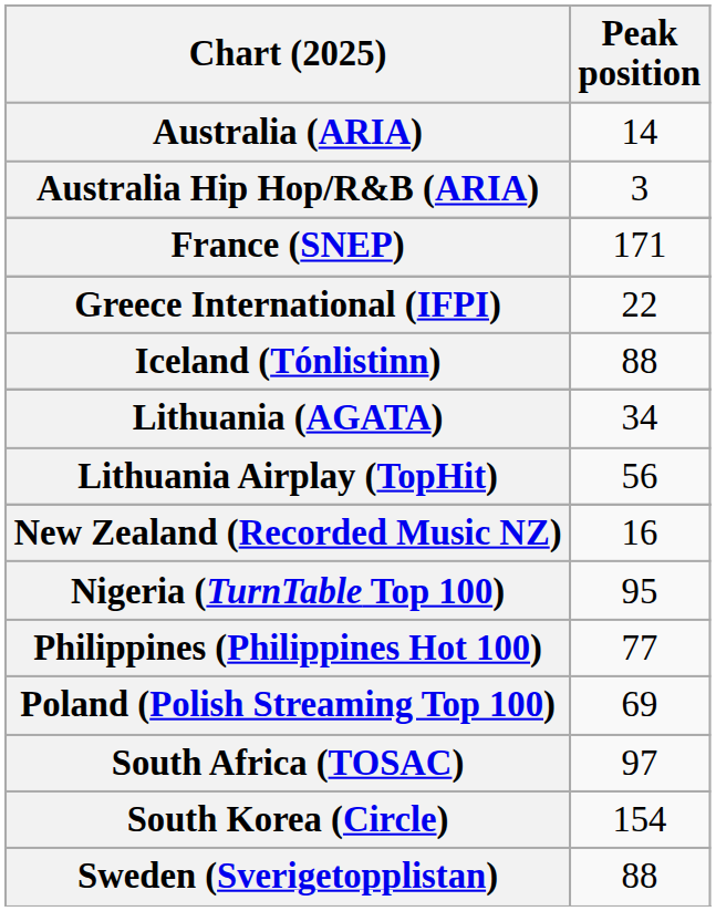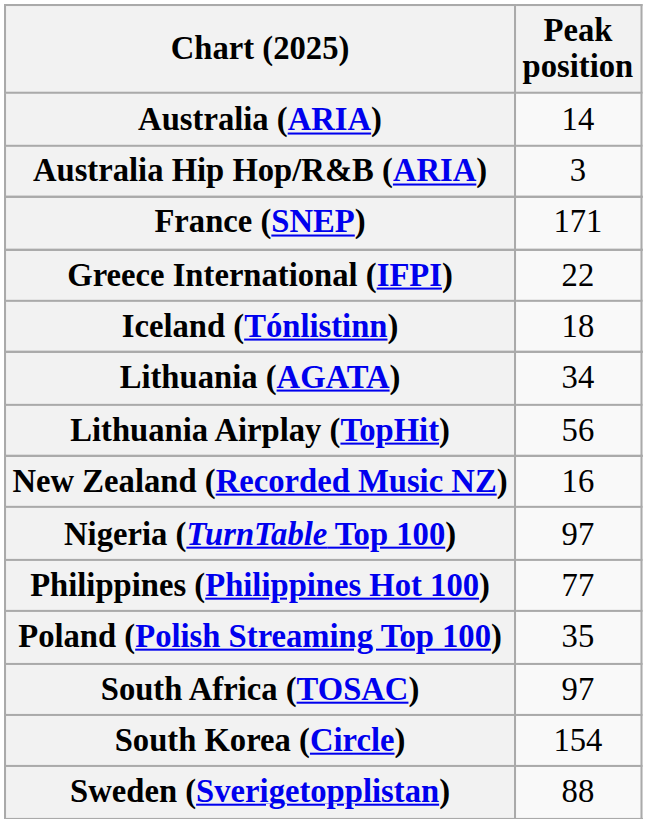 <table class="wikitable sortable plainrowheaders" style="text-align:center">
 <tr>
 <th scope="col">Chart (2025)</th>
 <th scope="col">Peak<br>position</th>
 </tr>
 <tr>
 <th scope="row">Australia (<a href='#'>ARIA</a>)</th>
 <td>14</td>
 </tr>
 <tr>
 <th scope="row">Australia Hip Hop/R&B (<a href='#'>ARIA</a>)</th>
 <td>3</td>
 </tr>
 <tr>
 </tr>
 <tr>
 </tr>
 <tr>
 <th scope="row">France (<a href='#'>SNEP</a>)</th>
 <td>171</td>
 </tr>
 <tr>
 </tr>
 <tr>
 <th scope="row">Greece International (<a href='#'>IFPI</a>)</th>
 <td>22</td>
 </tr>
 <tr>
 <th scope="row">Iceland (<a href='#'>Tónlistinn</a>)</th>
-<td>88</td>
+<td>18</td>
 </tr>
 <tr>
 </tr>
 <tr>
 <th scope="row">Lithuania (<a href='#'>AGATA</a>)</th>
 <td>34</td>
 </tr>
 <tr>
 <th scope="row">Lithuania Airplay (<a href='#'>TopHit</a>)</th>
 <td>56</td>
 </tr>
 <tr>
 </tr>
 <tr>
 <th scope="row">New Zealand (<a href='#'>Recorded Music NZ</a>)</th>
 <td>16</td>
 </tr>
 <tr>
 <th scope="row">Nigeria (<a href='#'><em>TurnTable</em> Top 100</a>)</th>
-<td>95</td>
+<td>97</td>
 </tr>
 <tr>
 <th scope="row">Philippines (<a href='#'>Philippines Hot 100</a>)</th>
 <td>77</td>
 </tr>
 <tr>
 <th scope="row">Poland (<a href='#'>Polish Streaming Top 100</a>)</th>
-<td>69</td>
+<td>35</td>
 </tr>
 <tr>
 <th scope="row">South Africa (<a href='#'>TOSAC</a>)</th>
 <td>97</td>
 </tr>
 <tr>
 <th scope="row">South Korea (<a href='#'>Circle</a>)</th>
 <td>154</td>
 </tr>
 <tr>
 <th scope="row">Sweden (<a href='#'>Sverigetopplistan</a>)</th>
 <td>88</td>
 </tr>
 <tr>
 </tr>
 <tr>
 </tr>
 <tr>
 </tr>
 <tr>
 </tr>
 <tr>
 </tr>
 <tr>
 </tr>
 <tr>
 </tr>
 </table>
